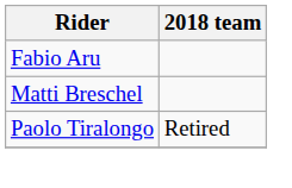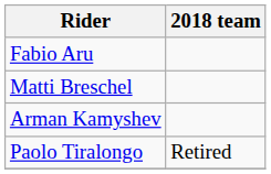 <table class="wikitable">
 <tr>
 <th>Rider</th>
 <th>2018 team</th>
 </tr>
 <tr>
 <td><a href='#'>Fabio Aru</a></td>
 <td></td>
 </tr>
 <tr>
 <td><a href='#'>Matti Breschel</a></td>
 <td></td>
 </tr>
 <tr>
+<td><a href='#'>Arman Kamyshev</a></td>
+<td></td>
+</tr>
+<tr>
 <td><a href='#'>Paolo Tiralongo</a></td>
 <td>Retired</td>
 </tr>
 <tr>
 </tr>
 </table>
